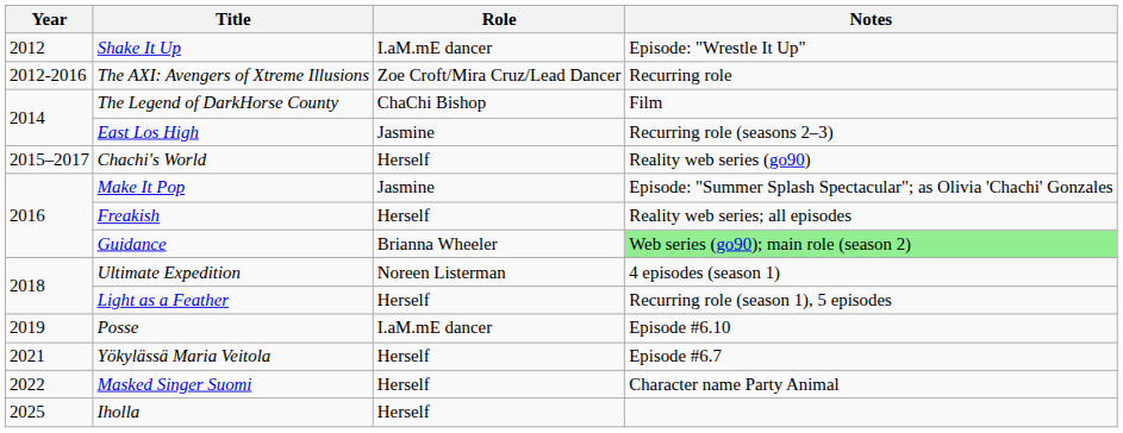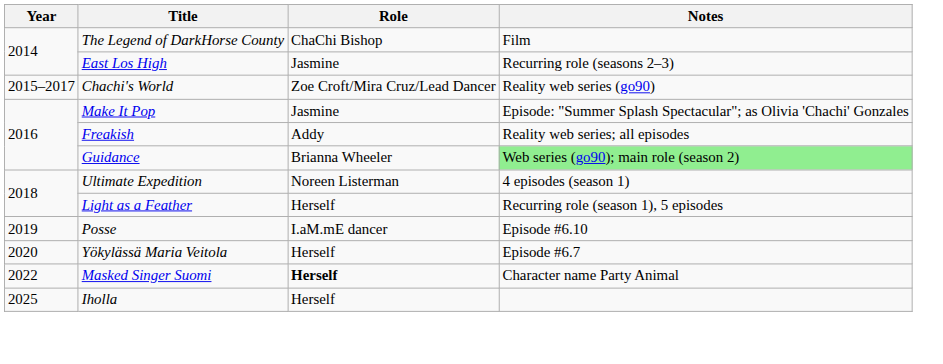 <table class="wikitable">
 <tr>
 <th>Year</th>
 <th>Title</th>
 <th>Role</th>
 <th>Notes</th>
-</tr>
-<tr>
-<td>2012</td>
-<td><em><a href='#'>Shake It Up</a></em></td>
-<td>I.aM.mE  dancer</td>
-<td>Episode: "Wrestle It Up"</td>
-</tr>
-<tr>
-<td>2012-2016</td>
-<td><em>The AXI: Avengers of Xtreme Illusions</em></td>
-<td>Zoe Croft/Mira Cruz/Lead Dancer</td>
-<td>Recurring role</td>
 </tr>
 <tr>
 <td rowspan="2">2014</td>
 <td><em>The Legend of DarkHorse County</em></td>
 <td>ChaChi Bishop</td>
 <td>Film</td>
 </tr>
 <tr>
 <td><em><a href='#'>East Los High</a></em></td>
 <td>Jasmine</td>
 <td>Recurring role (seasons 2–3)</td>
 </tr>
 <tr>
 <td>2015–2017</td>
 <td><em>Chachi's World</em></td>
-<td>Herself</td>
+<td>Zoe Croft/Mira Cruz/Lead Dancer</td>
 <td>Reality web series (<a href='#'>go90</a>)</td>
 </tr>
 <tr>
 <td rowspan="3">2016</td>
 <td><em><a href='#'>Make It Pop</a></em></td>
 <td>Jasmine</td>
 <td>Episode: "Summer Splash Spectacular"; as Olivia 'Chachi' Gonzales</td>
 </tr>
 <tr>
 <td><em><a href='#'>Freakish</a></em></td>
-<td>Herself</td>
+<td>Addy</td>
 <td>Reality web series; all episodes</td>
 </tr>
 <tr>
 <td><em><a href='#'>Guidance</a></em></td>
 <td>Brianna Wheeler</td>
 <td style="background: lightgreen;">Web series (<a href='#'>go90</a>); main role (season 2)</td>
 </tr>
 <tr>
 <td rowspan="2">2018</td>
 <td><em>Ultimate Expedition</em></td>
 <td>Noreen Listerman</td>
 <td>4 episodes (season 1)</td>
 </tr>
 <tr>
 <td><em><a href='#'>Light as a Feather</a></em></td>
 <td>Herself</td>
 <td>Recurring role (season 1), 5 episodes</td>
 </tr>
 <tr>
 <td>2019</td>
 <td><em>Posse</em></td>
 <td>I.aM.mE  dancer</td>
 <td>Episode #6.10</td>
 </tr>
 <tr>
-<td>2021</td>
+<td>2020</td>
 <td><em>Yökylässä Maria Veitola</em></td>
 <td>Herself</td>
 <td>Episode #6.7</td>
 </tr>
 <tr>
 <td>2022</td>
 <td><em><a href='#'>Masked Singer Suomi</a></em></td>
-<td>Herself</td>
+<td><strong>Herself</strong></td>
 <td>Character name Party Animal</td>
 </tr>
 <tr>
 <td>2025</td>
 <td><em>Iholla</em></td>
 <td>Herself</td>
 <td></td>
 </tr>
 </table>
